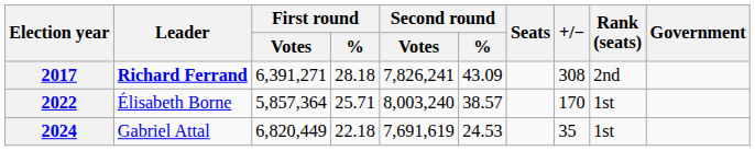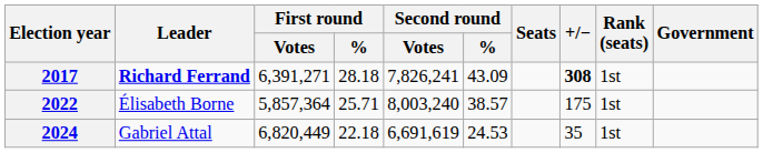 <table class="wikitable">
 <tr>
 <th rowspan="2">Election year</th>
 <th rowspan="2">Leader</th>
 <th colspan="2">First round</th>
 <th colspan="2">Second round</th>
 <th rowspan="2">Seats</th>
 <th rowspan="2">+/−</th>
 <th rowspan="2">Rank<br>(seats)</th>
 <th rowspan="2">Government</th>
 </tr>
 <tr>
 <th>Votes</th>
 <th>%</th>
 <th>Votes</th>
 <th>%</th>
 </tr>
 <tr>
 <th><a href='#'>2017</a></th>
 <td><strong><a href='#'>Richard Ferrand</a></strong></td>
 <td>6,391,271</td>
 <td>28.18</td>
 <td>7,826,241</td>
 <td>43.09</td>
 <td></td>
-<td> 308</td>
-<td>2nd</td>
+<td><strong> 308</strong></td>
+<td>1st</td>
 <td></td>
 </tr>
 <tr>
 <th><a href='#'>2022</a></th>
 <td><a href='#'>Élisabeth Borne</a></td>
 <td>5,857,364</td>
 <td>25.71</td>
 <td>8,003,240</td>
 <td>38.57</td>
 <td></td>
-<td>170</td>
+<td>175</td>
 <td>1st</td>
 <td></td>
 </tr>
 <tr>
 <th><a href='#'>2024</a></th>
 <td><a href='#'>Gabriel Attal</a></td>
 <td>6,820,449</td>
 <td>22.18</td>
-<td>7,691,619</td>
+<td>6,691,619</td>
 <td>24.53</td>
 <td></td>
 <td> 35</td>
 <td>1st</td>
 <td></td>
 </tr>
 </table>
